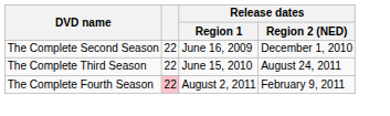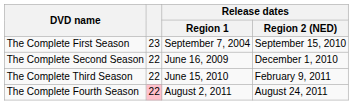 <table class="wikitable">
 <tr>
 <th rowspan="2">DVD name</th>
 <th rowspan="2"></th>
 <th colspan="2">Release dates</th>
 </tr>
 <tr>
 <th>Region 1</th>
 <th>Region 2 (NED)</th>
 </tr>
 <tr>
+<td>The Complete First Season</td>
+<td align="center">23</td>
+<td>September 7, 2004</td>
+<td>September 15, 2010</td>
+</tr>
+<tr>
 <td>The Complete Second Season</td>
 <td align="center">22</td>
 <td>June 16, 2009</td>
 <td>December 1, 2010</td>
 </tr>
 <tr>
 <td>The Complete Third Season</td>
 <td align="center">22</td>
 <td>June 15, 2010</td>
-<td>August 24, 2011</td>
+<td>February 9, 2011</td>
 </tr>
 <tr>
 <td>The Complete Fourth Season</td>
 <td align="center" style="background: pink;">22</td>
 <td>August 2, 2011</td>
-<td>February 9, 2011</td>
+<td>August 24, 2011</td>
 </tr>
 </table>
